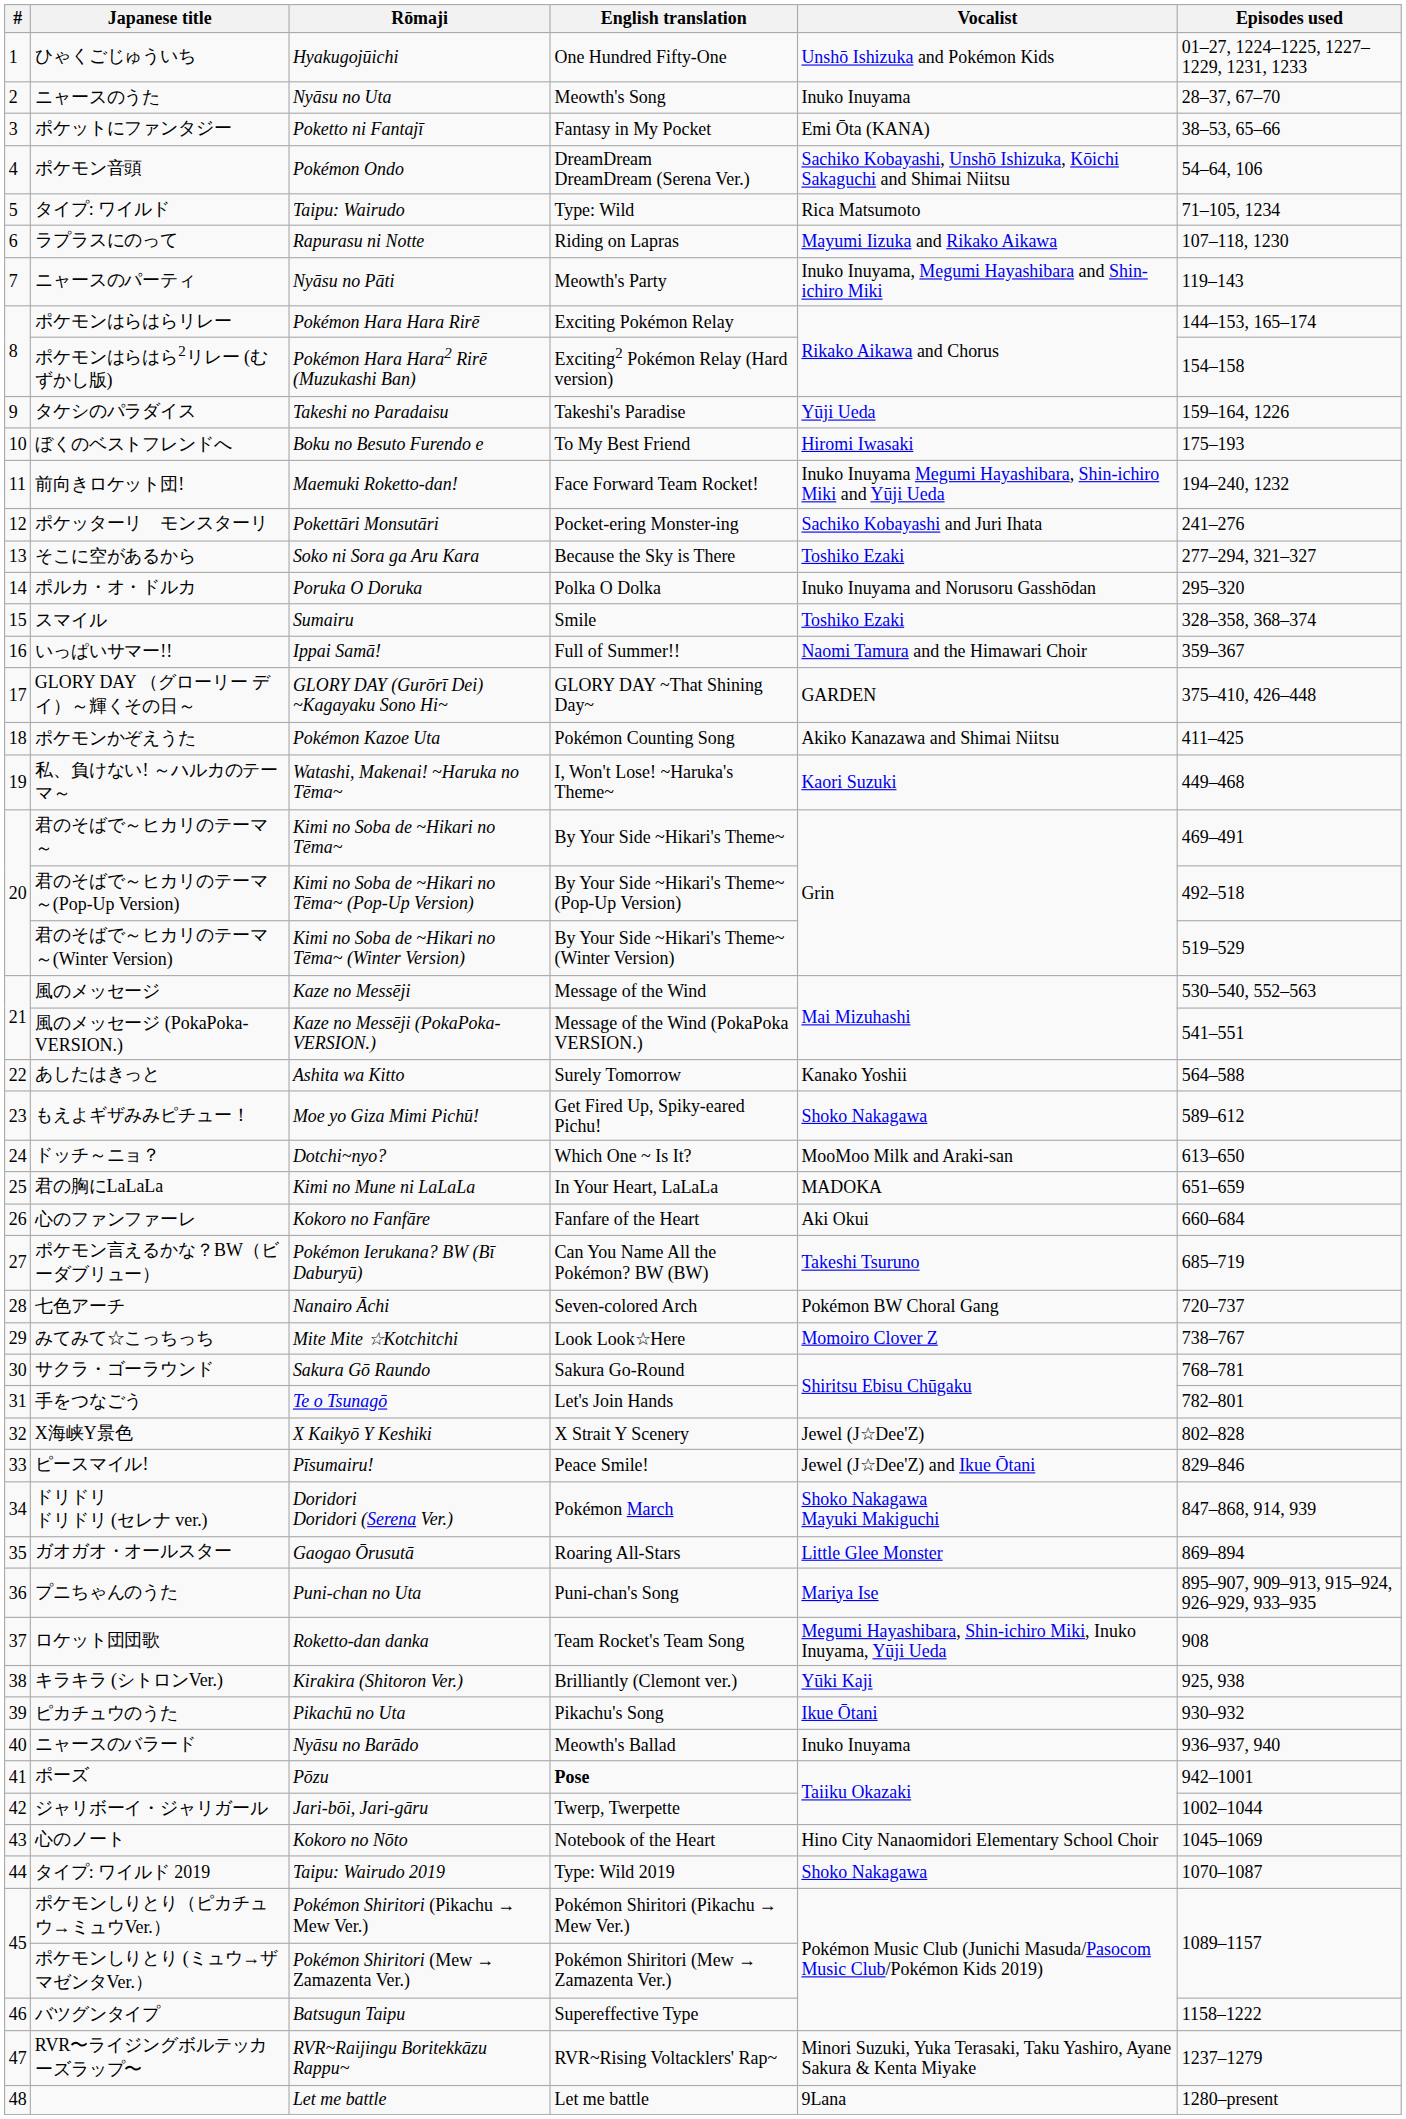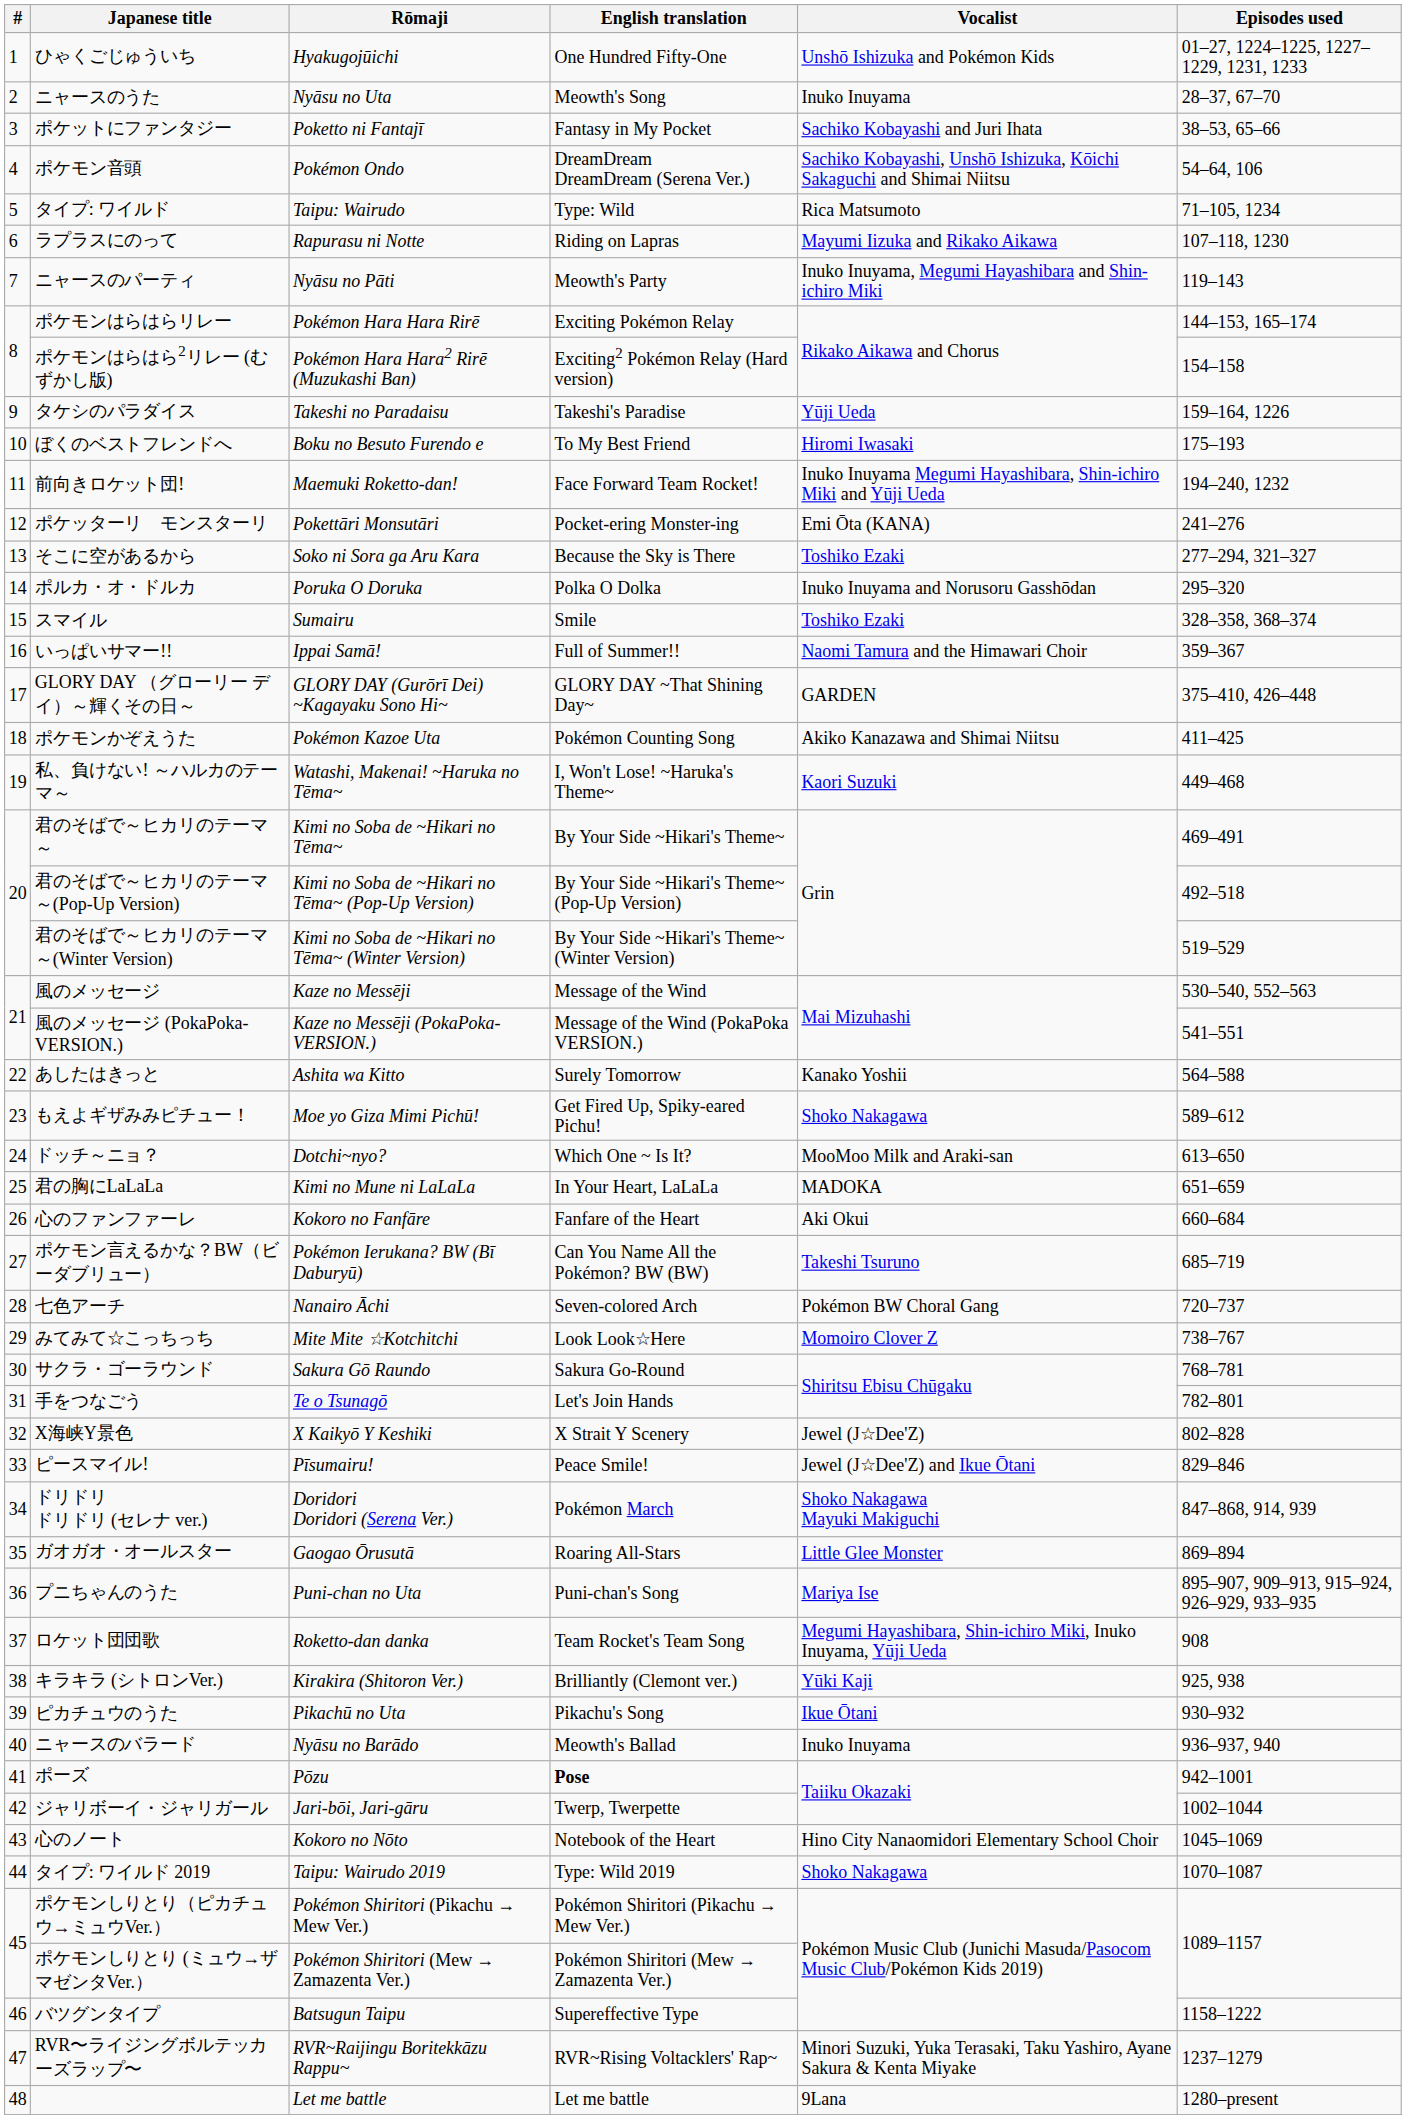 <table class="wikitable">
 <tr>
 <th>#</th>
 <th>Japanese title</th>
 <th>Rōmaji</th>
 <th>English translation</th>
 <th>Vocalist</th>
 <th>Episodes used</th>
 </tr>
 <tr>
 <td>1</td>
 <td>ひゃくごじゅういち</td>
 <td><em>Hyakugojūichi</em></td>
 <td>One Hundred Fifty-One</td>
 <td><a href='#'>Unshō Ishizuka</a> and Pokémon Kids</td>
 <td>01–27, 1224–1225, 1227–1229, 1231, 1233</td>
 </tr>
 <tr>
 <td>2</td>
 <td>ニャースのうた</td>
 <td><em>Nyāsu no Uta</em></td>
 <td>Meowth's Song</td>
 <td>Inuko Inuyama</td>
 <td>28–37, 67–70</td>
 </tr>
 <tr>
 <td>3</td>
 <td>ポケットにファンタジー</td>
 <td><em>Poketto ni Fantajī</em></td>
 <td>Fantasy in My Pocket</td>
-<td>Emi Ōta (KANA)</td>
+<td><a href='#'>Sachiko Kobayashi</a> and Juri Ihata</td>
 <td>38–53, 65–66</td>
 </tr>
 <tr>
 <td>4</td>
 <td>ポケモン音頭</td>
 <td><em>Pokémon Ondo</em></td>
 <td>DreamDream<br>DreamDream (Serena Ver.)</td>
 <td><a href='#'>Sachiko Kobayashi</a>, <a href='#'>Unshō Ishizuka</a>, <a href='#'>Kōichi Sakaguchi</a> and Shimai Niitsu</td>
 <td>54–64, 106</td>
 </tr>
 <tr>
 <td>5</td>
 <td>タイプ: ワイルド</td>
 <td><em>Taipu: Wairudo</em></td>
 <td>Type: Wild</td>
 <td>Rica Matsumoto</td>
 <td>71–105, 1234</td>
 </tr>
 <tr>
 <td>6</td>
 <td>ラプラスにのって</td>
 <td><em>Rapurasu ni Notte</em></td>
 <td>Riding on Lapras</td>
 <td><a href='#'>Mayumi Iizuka</a> and <a href='#'>Rikako Aikawa</a></td>
 <td>107–118, 1230</td>
 </tr>
 <tr>
 <td>7</td>
 <td>ニャースのパーティ</td>
 <td><em>Nyāsu no Pāti</em></td>
 <td>Meowth's Party</td>
 <td>Inuko Inuyama, <a href='#'>Megumi Hayashibara</a> and <a href='#'>Shin-ichiro Miki</a></td>
 <td>119–143</td>
 </tr>
 <tr>
 <td rowspan="2">8</td>
 <td>ポケモンはらはらリレー</td>
 <td><em>Pokémon Hara Hara Rirē</em></td>
 <td>Exciting Pokémon Relay</td>
 <td rowspan="2"><a href='#'>Rikako Aikawa</a> and Chorus</td>
 <td>144–153, 165–174</td>
 </tr>
 <tr>
 <td>ポケモンはらはら<sup>2</sup>リレー (むずかし版)</td>
 <td><em>Pokémon Hara Hara<sup>2</sup> Rirē (Muzukashi Ban)</em></td>
 <td>Exciting<sup>2</sup> Pokémon Relay (Hard version)</td>
 <td>154–158</td>
 </tr>
 <tr>
 <td>9</td>
 <td>タケシのパラダイス</td>
 <td><em>Takeshi no Paradaisu</em></td>
 <td>Takeshi's Paradise</td>
 <td><a href='#'>Yūji Ueda</a></td>
 <td>159–164, 1226</td>
 </tr>
 <tr>
 <td>10</td>
 <td>ぼくのベストフレンドへ</td>
 <td><em>Boku no Besuto Furendo e</em></td>
 <td>To My Best Friend</td>
 <td><a href='#'>Hiromi Iwasaki</a></td>
 <td>175–193</td>
 </tr>
 <tr>
 <td>11</td>
 <td>前向きロケット団!</td>
 <td><em>Maemuki Roketto-dan!</em></td>
 <td>Face Forward Team Rocket!</td>
 <td>Inuko Inuyama <a href='#'>Megumi Hayashibara</a>, <a href='#'>Shin-ichiro Miki</a> and <a href='#'>Yūji Ueda</a></td>
 <td>194–240, 1232</td>
 </tr>
 <tr>
 <td>12</td>
 <td>ポケッターリ　モンスターリ</td>
 <td><em>Pokettāri Monsutāri</em></td>
 <td>Pocket-ering Monster-ing</td>
-<td><a href='#'>Sachiko Kobayashi</a> and Juri Ihata</td>
+<td>Emi Ōta (KANA)</td>
 <td>241–276</td>
 </tr>
 <tr>
 <td>13</td>
 <td>そこに空があるから</td>
 <td><em>Soko ni Sora ga Aru Kara</em></td>
 <td>Because the Sky is There</td>
 <td><a href='#'>Toshiko Ezaki</a></td>
 <td>277–294, 321–327</td>
 </tr>
 <tr>
 <td>14</td>
 <td>ポルカ・オ・ドルカ</td>
 <td><em>Poruka O Doruka</em></td>
 <td>Polka O Dolka</td>
 <td>Inuko Inuyama and Norusoru Gasshōdan</td>
 <td>295–320</td>
 </tr>
 <tr>
 <td>15</td>
 <td>スマイル</td>
 <td><em>Sumairu</em></td>
 <td>Smile</td>
 <td><a href='#'>Toshiko Ezaki</a></td>
 <td>328–358, 368–374</td>
 </tr>
 <tr>
 <td>16</td>
 <td>いっぱいサマー!!</td>
 <td><em>Ippai Samā!</em></td>
 <td>Full of Summer!!</td>
 <td><a href='#'>Naomi Tamura</a> and the Himawari Choir</td>
 <td>359–367</td>
 </tr>
 <tr>
 <td>17</td>
 <td>GLORY DAY （グローリー デイ）～輝くその日～</td>
 <td><em>GLORY DAY (Gurōrī Dei) ~Kagayaku Sono Hi~</em></td>
 <td>GLORY DAY ~That Shining Day~</td>
 <td>GARDEN</td>
 <td>375–410, 426–448</td>
 </tr>
 <tr>
 <td>18</td>
 <td>ポケモンかぞえうた</td>
 <td><em>Pokémon Kazoe Uta</em></td>
 <td>Pokémon Counting Song</td>
 <td>Akiko Kanazawa and Shimai Niitsu</td>
 <td>411–425</td>
 </tr>
 <tr>
 <td>19</td>
 <td>私、負けない!  ～ハルカのテーマ～</td>
 <td><em>Watashi, Makenai! ~Haruka no Tēma~</em></td>
 <td>I, Won't Lose! ~Haruka's Theme~</td>
 <td><a href='#'>Kaori Suzuki</a></td>
 <td>449–468</td>
 </tr>
 <tr>
 <td rowspan="3">20</td>
 <td>君のそばで～ヒカリのテーマ～</td>
 <td><em>Kimi no Soba de ~Hikari no Tēma~</em></td>
 <td>By Your Side ~Hikari's Theme~</td>
 <td rowspan="3">Grin</td>
 <td>469–491</td>
 </tr>
 <tr>
 <td>君のそばで～ヒカリのテーマ～(Pop-Up Version)</td>
 <td><em>Kimi no Soba de ~Hikari no Tēma~ (Pop-Up Version)</em></td>
 <td>By Your Side ~Hikari's Theme~ (Pop-Up Version)</td>
 <td>492–518</td>
 </tr>
 <tr>
 <td>君のそばで～ヒカリのテーマ～(Winter Version)</td>
 <td><em>Kimi no Soba de ~Hikari no Tēma~ (Winter Version)</em></td>
 <td>By Your Side ~Hikari's Theme~ (Winter Version)</td>
 <td>519–529</td>
 </tr>
 <tr>
 <td rowspan="2">21</td>
 <td>風のメッセージ</td>
 <td><em>Kaze no Messēji</em></td>
 <td>Message of the Wind</td>
 <td rowspan="2"><a href='#'>Mai Mizuhashi</a></td>
 <td>530–540, 552–563</td>
 </tr>
 <tr>
 <td>風のメッセージ (PokaPoka-VERSION.)</td>
 <td><em>Kaze no Messēji (PokaPoka-VERSION.)</em></td>
 <td>Message of the Wind (PokaPoka VERSION.)</td>
 <td>541–551</td>
 </tr>
 <tr>
 <td>22</td>
 <td>あしたはきっと</td>
 <td><em>Ashita wa Kitto</em></td>
 <td>Surely Tomorrow</td>
 <td>Kanako Yoshii</td>
 <td>564–588</td>
 </tr>
 <tr>
 <td>23</td>
 <td>もえよギザみみピチュー！</td>
 <td><em>Moe yo Giza Mimi Pichū!</em></td>
 <td>Get Fired Up, Spiky-eared Pichu!</td>
 <td><a href='#'>Shoko Nakagawa</a></td>
 <td>589–612</td>
 </tr>
 <tr>
 <td>24</td>
 <td>ドッチ～ニョ？</td>
 <td><em>Dotchi~nyo?</em></td>
 <td>Which One ~ Is It?</td>
 <td>MooMoo Milk and Araki-san</td>
 <td>613–650</td>
 </tr>
 <tr>
 <td>25</td>
 <td>君の胸にLaLaLa</td>
 <td><em>Kimi no Mune ni LaLaLa</em></td>
 <td>In Your Heart, LaLaLa</td>
 <td>MADOKA</td>
 <td>651–659</td>
 </tr>
 <tr>
 <td>26</td>
 <td>心のファンファーレ</td>
 <td><em>Kokoro no Fanfāre</em></td>
 <td>Fanfare of the Heart</td>
 <td>Aki Okui</td>
 <td>660–684</td>
 </tr>
 <tr>
 <td>27</td>
 <td>ポケモン言えるかな？BW（ビーダブリュー）</td>
 <td><em>Pokémon Ierukana? BW (Bī Daburyū)</em></td>
 <td>Can You Name All the Pokémon? BW (BW)</td>
 <td><a href='#'>Takeshi Tsuruno</a></td>
 <td>685–719</td>
 </tr>
 <tr>
 <td>28</td>
 <td>七色アーチ</td>
 <td><em>Nanairo Āchi</em></td>
 <td>Seven-colored Arch</td>
 <td>Pokémon BW Choral Gang</td>
 <td>720–737</td>
 </tr>
 <tr>
 <td>29</td>
 <td>みてみて☆こっちっち</td>
 <td><em>Mite Mite ☆Kotchitchi</em></td>
 <td>Look Look☆Here</td>
 <td><a href='#'>Momoiro Clover Z</a></td>
 <td>738–767</td>
 </tr>
 <tr>
 <td>30</td>
 <td>サクラ・ゴーラウンド</td>
 <td><em>Sakura Gō Raundo</em></td>
 <td>Sakura Go-Round</td>
 <td rowspan="2"><a href='#'>Shiritsu Ebisu Chūgaku</a></td>
 <td>768–781</td>
 </tr>
 <tr>
 <td>31</td>
 <td>手をつなごう</td>
 <td><em><a href='#'>Te o Tsunagō</a></em></td>
 <td>Let's Join Hands</td>
 <td>782–801</td>
 </tr>
 <tr>
 <td>32</td>
 <td>X海峡Y景色</td>
 <td><em>X Kaikyō Y Keshiki</em></td>
 <td>X Strait Y Scenery</td>
 <td>Jewel (J☆Dee'Z)</td>
 <td>802–828</td>
 </tr>
 <tr>
 <td>33</td>
 <td>ピースマイル!</td>
 <td><em>Pīsumairu!</em></td>
 <td>Peace Smile!</td>
 <td>Jewel (J☆Dee'Z) and <a href='#'>Ikue Ōtani</a></td>
 <td>829–846</td>
 </tr>
 <tr>
 <td>34</td>
 <td>ドリドリ<br>ドリドリ (セレナ ver.)</td>
 <td><em>Doridori</em><br><em>Doridori (<a href='#'>Serena</a> Ver.)</em></td>
 <td>Pokémon <a href='#'>March</a></td>
 <td><a href='#'>Shoko Nakagawa</a><br><a href='#'>Mayuki Makiguchi</a></td>
 <td>847–868, 914, 939</td>
 </tr>
 <tr>
 <td>35</td>
 <td>ガオガオ・オールスター</td>
 <td><em>Gaogao Ōrusutā</em></td>
 <td>Roaring All-Stars</td>
 <td><a href='#'>Little Glee Monster</a></td>
 <td>869–894</td>
 </tr>
 <tr>
 <td>36</td>
 <td>プニちゃんのうた</td>
 <td><em>Puni-chan no Uta</em></td>
 <td>Puni-chan's Song</td>
 <td><a href='#'>Mariya Ise</a></td>
 <td>895–907, 909–913, 915–924, 926–929, 933–935</td>
 </tr>
 <tr>
 <td>37</td>
 <td>ロケット団団歌</td>
 <td><em>Roketto-dan danka</em></td>
 <td>Team Rocket's Team Song</td>
 <td><a href='#'>Megumi Hayashibara</a>, <a href='#'>Shin-ichiro Miki</a>, Inuko Inuyama, <a href='#'>Yūji Ueda</a></td>
 <td>908</td>
 </tr>
 <tr>
 <td>38</td>
 <td>キラキラ (シトロンVer.)</td>
 <td><em>Kirakira (Shitoron Ver.)</em></td>
 <td>Brilliantly (Clemont ver.)</td>
 <td><a href='#'>Yūki Kaji</a></td>
 <td>925, 938</td>
 </tr>
 <tr>
 <td>39</td>
 <td>ピカチュウのうた</td>
 <td><em>Pikachū no Uta</em></td>
 <td>Pikachu's Song</td>
 <td><a href='#'>Ikue Ōtani</a></td>
 <td>930–932</td>
 </tr>
 <tr>
 <td>40</td>
 <td>ニャースのバラード</td>
 <td><em>Nyāsu no Barādo</em></td>
 <td>Meowth's Ballad</td>
 <td>Inuko Inuyama</td>
 <td>936–937, 940</td>
 </tr>
 <tr>
 <td>41</td>
 <td>ポーズ</td>
 <td><em>Pōzu</em></td>
 <td><strong>Pose</strong></td>
 <td rowspan="2"><a href='#'>Taiiku Okazaki</a></td>
 <td>942–1001</td>
 </tr>
 <tr>
 <td>42</td>
 <td>ジャリボーイ・ジャリガール</td>
 <td><em>Jari-bōi, Jari-gāru</em></td>
 <td>Twerp, Twerpette</td>
 <td>1002–1044</td>
 </tr>
 <tr>
 <td>43</td>
 <td>心のノート</td>
 <td><em>Kokoro no Nōto</em></td>
 <td>Notebook of the Heart</td>
 <td>Hino City Nanaomidori Elementary School Choir</td>
 <td>1045–1069</td>
 </tr>
 <tr>
 <td>44</td>
 <td>タイプ: ワイルド 2019</td>
 <td><em>Taipu: Wairudo 2019</em></td>
 <td>Type: Wild 2019</td>
 <td><a href='#'>Shoko Nakagawa</a></td>
 <td>1070–1087</td>
 </tr>
 <tr>
 <td rowspan="2">45</td>
 <td>ポケモンしりとり（ピカチュウ→ミュウVer.）</td>
 <td><em>Pokémon Shiritori</em> (Pikachu → Mew Ver.)</td>
 <td>Pokémon Shiritori (Pikachu → Mew Ver.)</td>
 <td rowspan="3">Pokémon Music Club (Junichi Masuda/<a href='#'>Pasocom Music Club</a>/Pokémon Kids 2019)</td>
 <td rowspan="2">1089–1157</td>
 </tr>
 <tr>
 <td>ポケモンしりとり (ミュウ→ザマゼンタVer.）</td>
 <td><em>Pokémon Shiritori</em> (Mew → Zamazenta Ver.)</td>
 <td>Pokémon Shiritori (Mew → Zamazenta Ver.)</td>
 </tr>
 <tr>
 <td>46</td>
 <td>バツグンタイプ</td>
 <td><em>Batsugun Taipu</em></td>
 <td>Supereffective Type</td>
 <td>1158–1222</td>
 </tr>
 <tr>
 <td>47</td>
 <td>RVR〜ライジングボルテッカーズラップ〜</td>
 <td><em>RVR~Raijingu Boritekkāzu Rappu~</em></td>
 <td>RVR~Rising Voltacklers' Rap~</td>
 <td>Minori Suzuki, Yuka Terasaki, Taku Yashiro, Ayane Sakura & Kenta Miyake</td>
 <td>1237–1279</td>
 </tr>
 <tr>
 <td>48</td>
 <td></td>
 <td><em>Let me battle</em></td>
 <td>Let me battle</td>
 <td>9Lana</td>
 <td>1280–present</td>
 </tr>
 </table>
